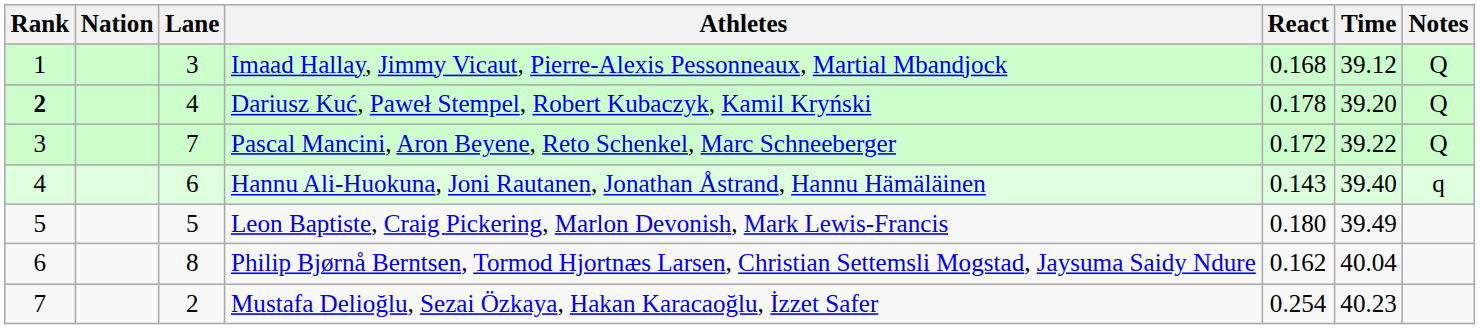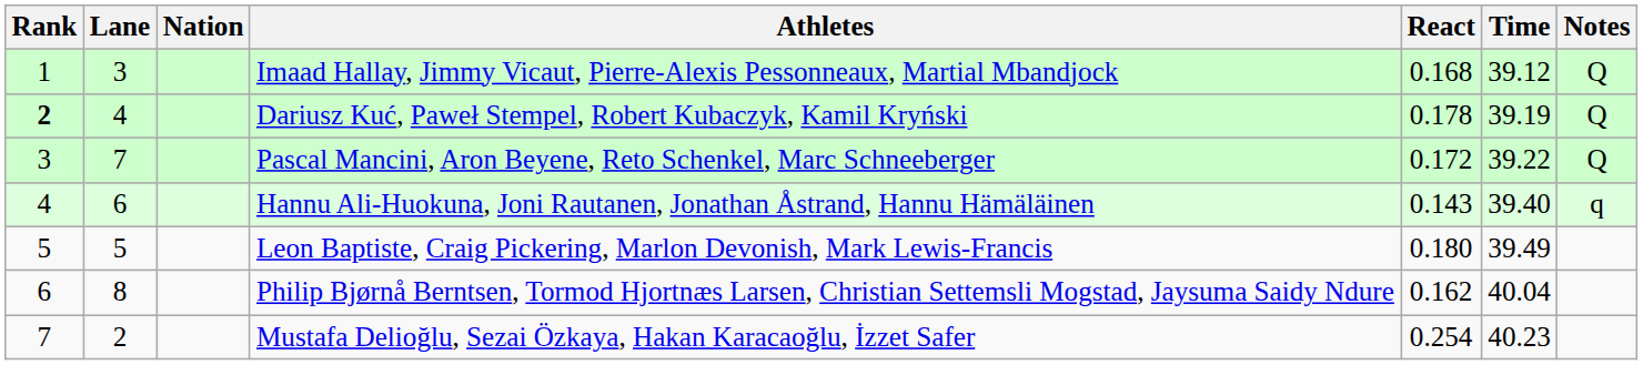 <table class="wikitable sortable" style="text-align:center">
 <tr>
 <th>Rank</th>
+<th>Lane</th>
 <th>Nation</th>
-<th>Lane</th>
 <th>Athletes</th>
 <th>React</th>
 <th>Time</th>
 <th>Notes</th>
 </tr>
 <tr bgcolor=ccffcc>
 <td>1</td>
+<td>3</td>
 <td align=left></td>
-<td>3</td>
 <td align=left><a href='#'>Imaad Hallay</a>, <a href='#'>Jimmy Vicaut</a>, <a href='#'>Pierre-Alexis Pessonneaux</a>, <a href='#'>Martial Mbandjock</a></td>
 <td>0.168</td>
 <td>39.12</td>
 <td>Q</td>
 </tr>
 <tr bgcolor=ccffcc>
 <td><strong>2</strong></td>
+<td>4</td>
 <td align=left></td>
-<td>4</td>
 <td align=left><a href='#'>Dariusz Kuć</a>, <a href='#'>Paweł Stempel</a>, <a href='#'>Robert Kubaczyk</a>, <a href='#'>Kamil Kryński</a></td>
 <td>0.178</td>
-<td>39.20</td>
+<td>39.19</td>
 <td>Q</td>
 </tr>
 <tr bgcolor=ccffcc>
 <td>3</td>
+<td>7</td>
 <td align=left></td>
-<td>7</td>
 <td align=left><a href='#'>Pascal Mancini</a>, <a href='#'>Aron Beyene</a>, <a href='#'>Reto Schenkel</a>, <a href='#'>Marc Schneeberger</a></td>
 <td>0.172</td>
 <td>39.22</td>
 <td>Q</td>
 </tr>
 <tr bgcolor=ddffdd>
 <td>4</td>
+<td>6</td>
 <td align=left></td>
-<td>6</td>
 <td align=left><a href='#'>Hannu Ali-Huokuna</a>, <a href='#'>Joni Rautanen</a>, <a href='#'>Jonathan Åstrand</a>, <a href='#'>Hannu Hämäläinen</a></td>
 <td>0.143</td>
 <td>39.40</td>
 <td>q</td>
 </tr>
 <tr>
 <td>5</td>
+<td>5</td>
 <td align=left></td>
-<td>5</td>
 <td align=left><a href='#'>Leon Baptiste</a>, <a href='#'>Craig Pickering</a>, <a href='#'>Marlon Devonish</a>, <a href='#'>Mark Lewis-Francis</a></td>
 <td>0.180</td>
 <td>39.49</td>
 <td></td>
 </tr>
 <tr>
 <td>6</td>
+<td>8</td>
 <td align=left></td>
-<td>8</td>
 <td align=left><a href='#'>Philip Bjørnå Berntsen</a>, <a href='#'>Tormod Hjortnæs Larsen</a>, <a href='#'>Christian Settemsli Mogstad</a>, <a href='#'>Jaysuma Saidy Ndure</a></td>
 <td>0.162</td>
 <td>40.04</td>
 <td></td>
 </tr>
 <tr>
 <td>7</td>
+<td>2</td>
 <td align=left></td>
-<td>2</td>
 <td align=left><a href='#'>Mustafa Delioğlu</a>, <a href='#'>Sezai Özkaya</a>, <a href='#'>Hakan Karacaoğlu</a>, <a href='#'>İzzet Safer</a></td>
 <td>0.254</td>
 <td>40.23</td>
 <td></td>
 </tr>
 </table>
